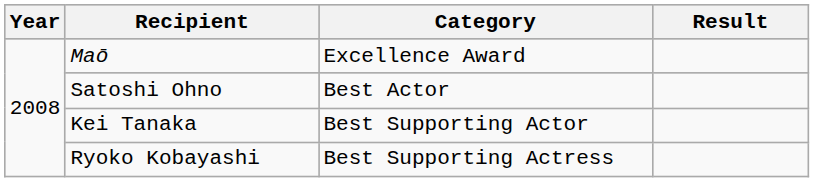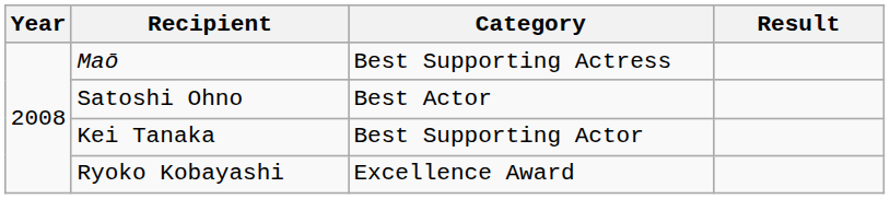 <table class="wikitable">
 <tr>
 <th>Year</th>
 <th width=150>Recipient</th>
 <th width=200>Category</th>
 <th width=90>Result</th>
 </tr>
 <tr>
 <td rowspan="4">2008</td>
 <td><em>Maō</em></td>
-<td>Excellence Award</td>
+<td>Best Supporting Actress</td>
 <td></td>
 </tr>
 <tr>
 <td>Satoshi Ohno</td>
 <td>Best Actor</td>
 <td></td>
 </tr>
 <tr>
 <td>Kei Tanaka</td>
 <td>Best Supporting Actor</td>
 <td></td>
 </tr>
 <tr>
 <td>Ryoko Kobayashi</td>
-<td>Best Supporting Actress</td>
+<td>Excellence Award</td>
 <td></td>
 </tr>
 </table>
